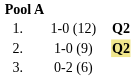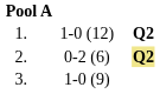 <table style="text-align:center">
 <tr>
 <td colspan=4 align=left><strong>Pool A</strong></td>
 </tr>
 <tr>
 <td width=30>1.</td>
 <td align=left></td>
 <td width=80>1-0 (12)</td>
 <td><strong>Q2</strong></td>
 </tr>
 <tr>
 <td>2.</td>
 <td align=left></td>
-<td>1-0 (9)</td>
+<td>0-2 (6)</td>
 <td style="background: khaki;"><strong>Q2</strong></td>
 </tr>
 <tr>
 <td>3.</td>
 <td align=left></td>
-<td>0-2 (6)</td>
+<td>1-0 (9)</td>
 <td></td>
 </tr>
 </table>
